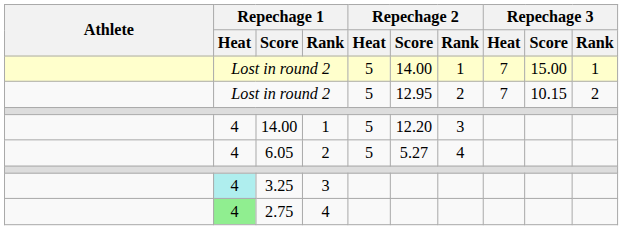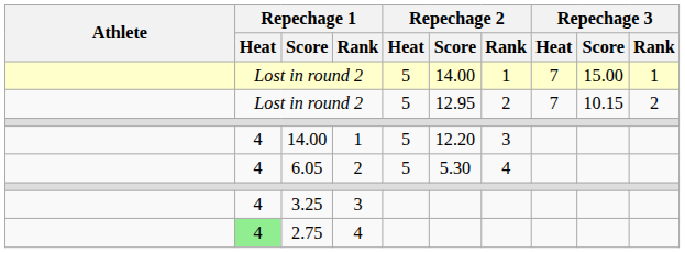 <table class=wikitable style="text-align:center">
 <tr>
 <th rowspan=2 width=250>Athlete</th>
 <th colspan=3>Repechage 1</th>
 <th colspan=3>Repechage 2</th>
 <th colspan=3>Repechage 3</th>
 </tr>
 <tr>
 <th width=35>Heat</th>
 <th width=40>Score</th>
 <th width=35>Rank</th>
 <th width=35>Heat</th>
 <th width=40>Score</th>
 <th width=35>Rank</th>
 <th width=35>Heat</th>
 <th width=40>Score</th>
 <th width=35>Rank</th>
 </tr>
 <tr bgcolor="ffffcc">
 <td align=left></td>
 <td colspan=3><em>Lost in round 2</em></td>
 <td>5</td>
 <td>14.00</td>
 <td>1</td>
 <td>7</td>
 <td>15.00</td>
 <td>1</td>
 </tr>
 <tr>
 <td align=left></td>
 <td colspan=3><em>Lost in round 2</em></td>
 <td>5</td>
 <td>12.95</td>
 <td>2</td>
 <td>7</td>
 <td>10.15</td>
 <td>2</td>
 </tr>
 <tr bgcolor=#DDDDDD>
 <td colspan=10></td>
 </tr>
 <tr>
 <td align=left></td>
 <td>4</td>
 <td>14.00</td>
 <td>1</td>
 <td>5</td>
 <td>12.20</td>
 <td>3</td>
 <td></td>
 <td></td>
 <td></td>
 </tr>
 <tr>
 <td align=left></td>
 <td>4</td>
 <td>6.05</td>
 <td>2</td>
 <td>5</td>
-<td>5.27</td>
+<td>5.30</td>
 <td>4</td>
 <td></td>
 <td></td>
 <td></td>
 </tr>
 <tr bgcolor=#DDDDDD>
 <td colspan=10></td>
 </tr>
 <tr>
 <td align=left></td>
-<td style="background: paleturquoise;">4</td>
+<td>4</td>
 <td>3.25</td>
 <td>3</td>
 <td></td>
 <td></td>
 <td></td>
 <td></td>
 <td></td>
 <td></td>
 </tr>
 <tr>
 <td align=left></td>
 <td style="background: lightgreen;">4</td>
 <td>2.75</td>
 <td>4</td>
 <td></td>
 <td></td>
 <td></td>
 <td></td>
 <td></td>
 <td></td>
 </tr>
 </table>
